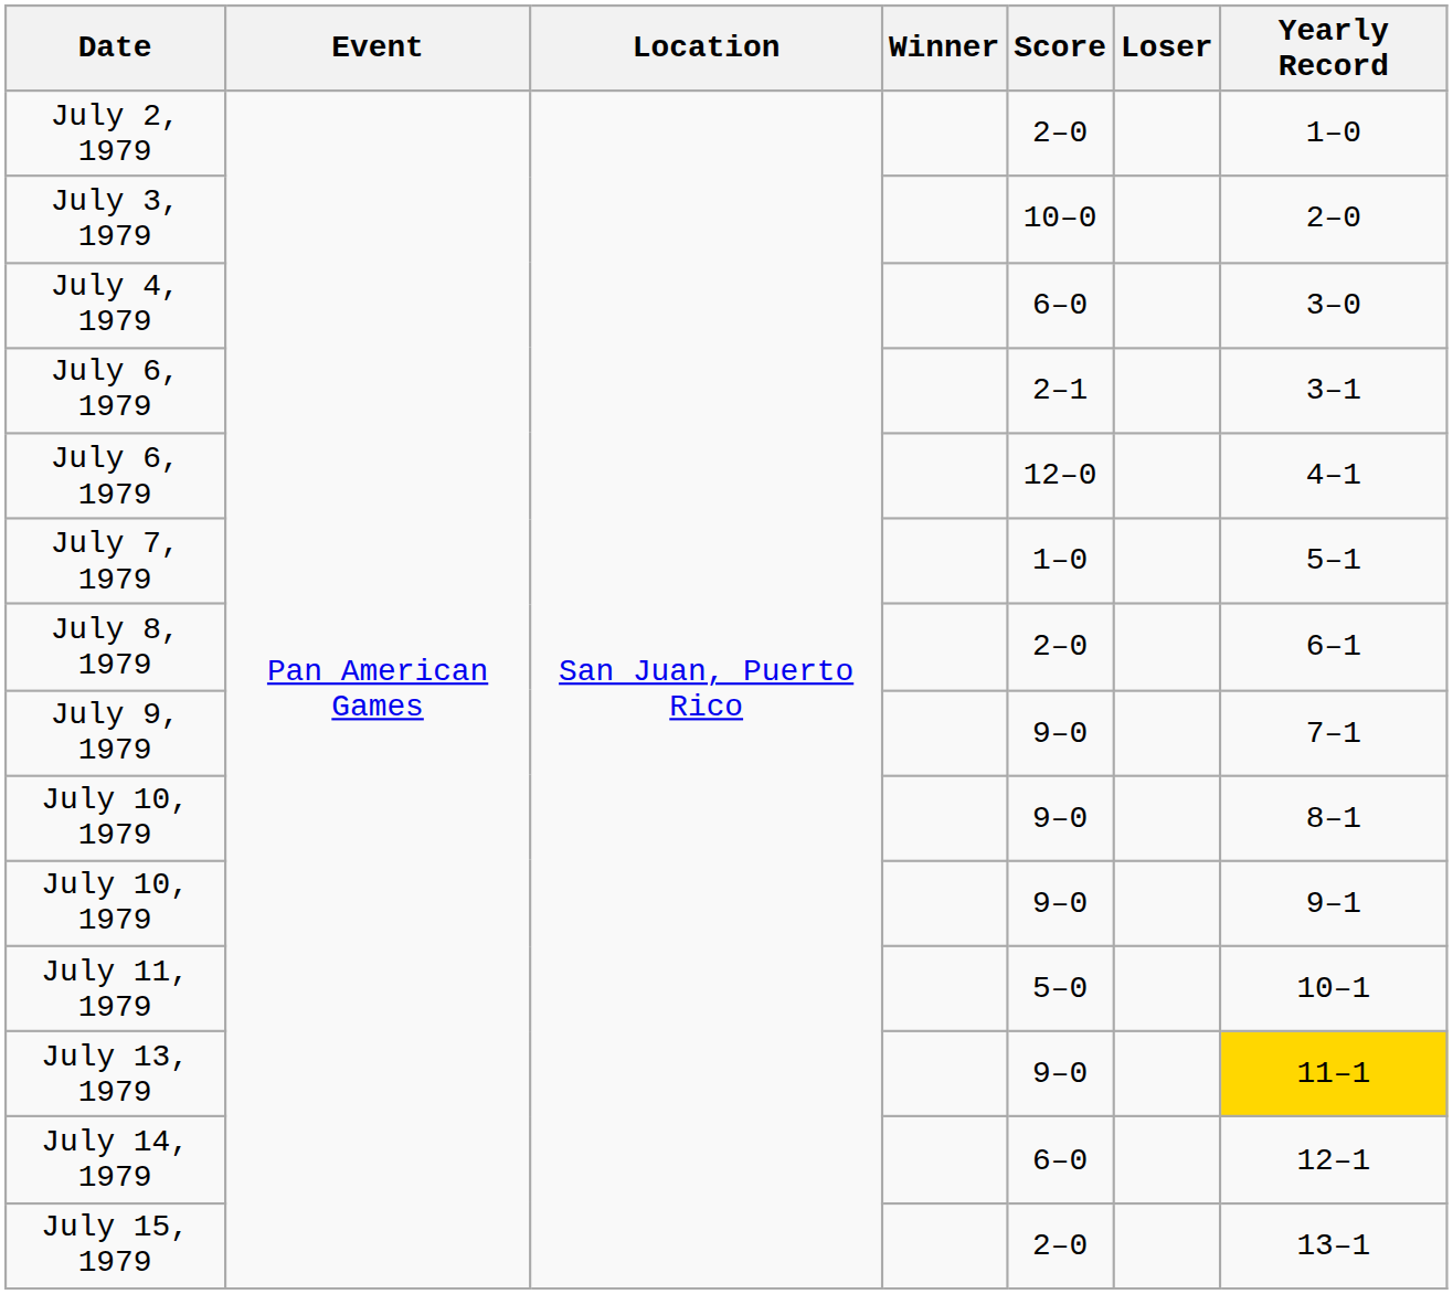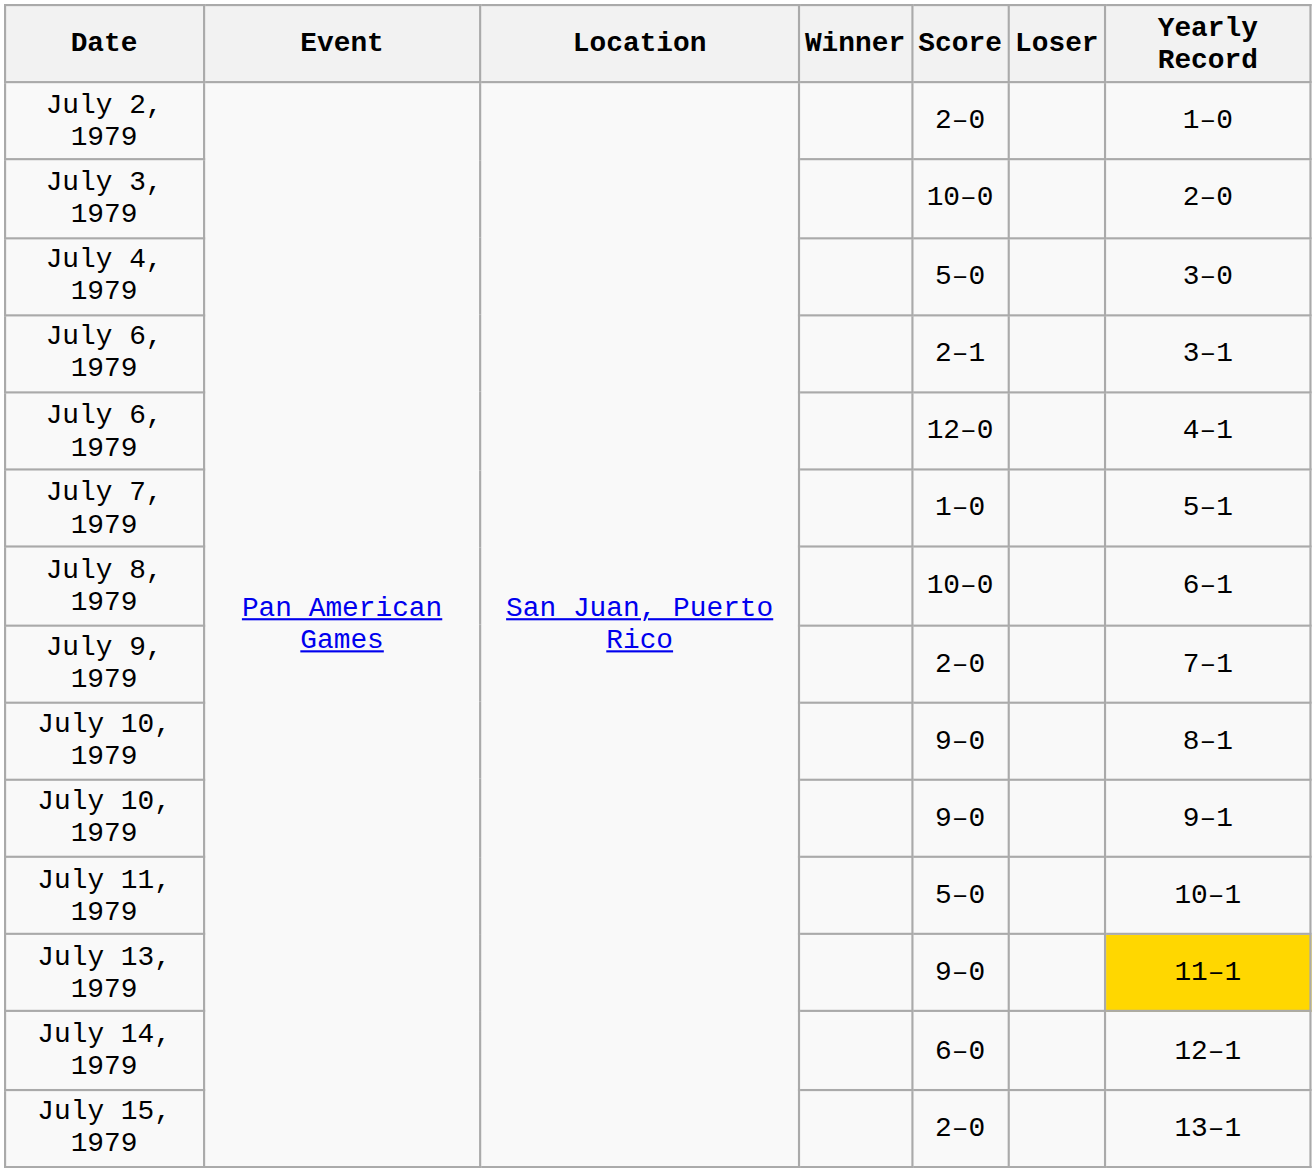 <table class="wikitable">
 <tr>
 <th>Date</th>
 <th>Event</th>
 <th>Location</th>
 <th>Winner</th>
 <th>Score</th>
 <th>Loser</th>
 <th>Yearly Record</th>
 </tr>
 <tr align=center>
 <td>July 2, 1979</td>
 <td rowspan=14><a href='#'>Pan American Games</a></td>
 <td rowspan=14><a href='#'>San Juan, Puerto Rico</a></td>
 <td></td>
 <td>2–0</td>
 <td></td>
 <td>1–0</td>
 </tr>
 <tr align=center>
 <td>July 3, 1979</td>
 <td></td>
 <td>10–0</td>
 <td></td>
 <td>2–0</td>
 </tr>
 <tr align=center>
 <td>July 4, 1979</td>
 <td></td>
-<td>6–0</td>
+<td>5–0</td>
 <td></td>
 <td>3–0</td>
 </tr>
 <tr align=center>
 <td>July 6, 1979</td>
 <td></td>
 <td>2–1</td>
 <td></td>
 <td>3–1</td>
 </tr>
 <tr align=center>
 <td>July 6, 1979</td>
 <td></td>
 <td>12–0</td>
 <td></td>
 <td>4–1</td>
 </tr>
 <tr align=center>
 <td>July 7, 1979</td>
 <td></td>
 <td>1–0</td>
 <td></td>
 <td>5–1</td>
 </tr>
 <tr align=center>
 <td>July 8, 1979</td>
 <td></td>
-<td>2–0</td>
+<td>10–0</td>
 <td></td>
 <td>6–1</td>
 </tr>
 <tr align=center>
 <td>July 9, 1979</td>
 <td></td>
-<td>9–0</td>
+<td>2–0</td>
 <td></td>
 <td>7–1</td>
 </tr>
 <tr align=center>
 <td>July 10, 1979</td>
 <td></td>
 <td>9–0</td>
 <td></td>
 <td>8–1</td>
 </tr>
 <tr align=center>
 <td>July 10, 1979</td>
 <td></td>
 <td>9–0</td>
 <td></td>
 <td>9–1</td>
 </tr>
 <tr align=center>
 <td>July 11, 1979</td>
 <td></td>
 <td>5–0</td>
 <td></td>
 <td>10–1</td>
 </tr>
 <tr align=center>
 <td>July 13, 1979</td>
 <td></td>
 <td>9–0</td>
 <td></td>
 <td style="background: gold;">11–1</td>
 </tr>
 <tr align=center>
 <td>July 14, 1979</td>
 <td></td>
 <td>6–0</td>
 <td></td>
 <td>12–1</td>
 </tr>
 <tr align=center>
 <td>July 15, 1979</td>
 <td></td>
 <td>2–0</td>
 <td></td>
 <td>13–1</td>
 </tr>
 </table>
